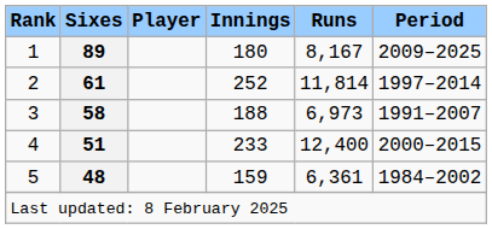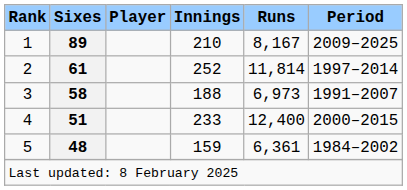 <table class="wikitable plainrowheaders sortable">
 <tr>
 <th scope=col style="background:#9cf;">Rank</th>
 <th scope=col style="background:#9cf;">Sixes</th>
 <th scope=col style="background:#9cf;">Player</th>
 <th scope=col style="background:#9cf;">Innings</th>
 <th scope=col style="background:#9cf;">Runs</th>
 <th scope=col style="background:#9cf;">Period</th>
 </tr>
 <tr>
 <td style="text-align:center">1</td>
 <th scope=row style="text-align:center;">89</th>
 <td></td>
-<td style="text-align:center">180</td>
+<td style="text-align:center">210</td>
 <td style="text-align:center">8,167</td>
 <td>2009–2025</td>
 </tr>
 <tr>
 <td style="text-align:center">2</td>
 <th scope=row style="text-align:center;">61</th>
 <td></td>
 <td style="text-align:center">252</td>
 <td style="text-align:center">11,814</td>
 <td>1997–2014</td>
 </tr>
 <tr>
 <td style="text-align:center">3</td>
 <th scope=row style=text-align:center;>58</th>
 <td></td>
 <td style="text-align:center">188</td>
 <td style="text-align:center">6,973</td>
 <td>1991–2007</td>
 </tr>
 <tr>
 <td style="text-align:center">4</td>
 <th scope=row style=text-align:center;>51</th>
 <td></td>
 <td style="text-align:center">233</td>
 <td style="text-align:center">12,400</td>
 <td>2000–2015</td>
 </tr>
 <tr>
 <td style="text-align:center">5</td>
 <th scope=row style=text-align:center;>48</th>
 <td></td>
 <td style="text-align:center">159</td>
 <td style="text-align:center">6,361</td>
 <td>1984–2002</td>
 </tr>
 <tr>
 </tr>
 <tr class=sortbottom>
 <td colspan=6><small>Last updated: 8 February 2025</small></td>
 </tr>
 </table>
